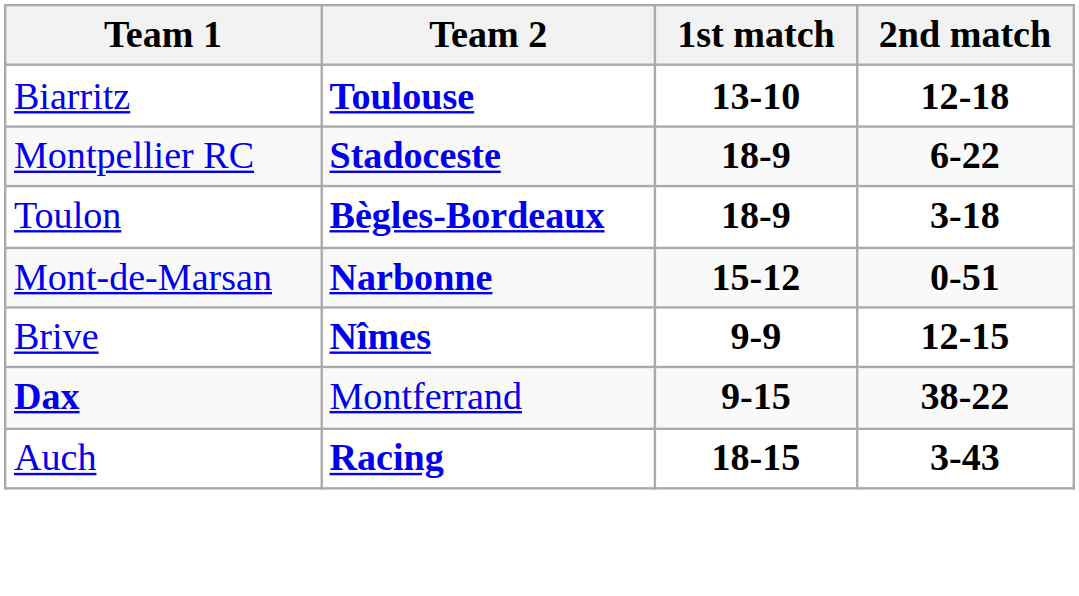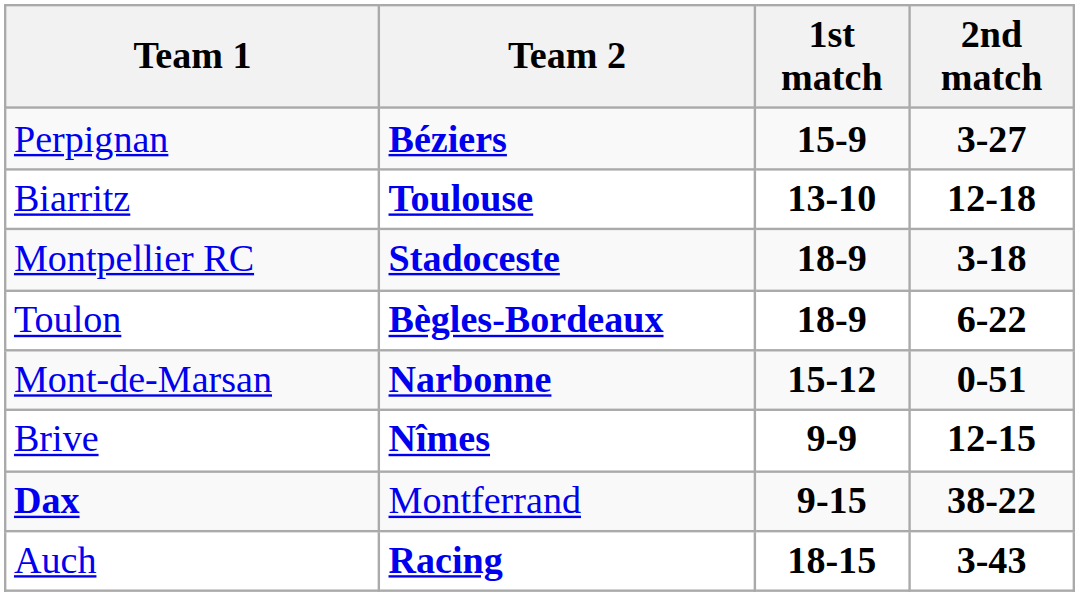 <table class="wikitable" width=450>
 <tr>
 <th>Team 1</th>
 <th>Team 2</th>
 <th>1st match</th>
 <th>2nd match</th>
+</tr>
+<tr>
+<td width=150><a href='#'>Perpignan</a></td>
+<td width=150><strong><a href='#'>Béziers</a></strong></td>
+<td align="center"><strong>15-9</strong></td>
+<td align="center"><strong>3-27</strong></td>
 </tr>
 <tr bgcolor="white">
 <td><a href='#'>Biarritz</a></td>
 <td><strong><a href='#'>Toulouse</a></strong></td>
 <td align="center"><strong>13-10</strong></td>
 <td align="center"><strong>12-18</strong></td>
 </tr>
 <tr>
 <td><a href='#'>Montpellier RC</a></td>
 <td><strong><a href='#'>Stadoceste</a></strong></td>
 <td align="center"><strong>18-9</strong></td>
-<td align="center"><strong>6-22</strong></td>
+<td align="center"><strong>3-18</strong></td>
 </tr>
 <tr bgcolor="white">
 <td><a href='#'>Toulon</a></td>
 <td><strong><a href='#'>Bègles-Bordeaux</a></strong></td>
 <td align="center"><strong>18-9</strong></td>
-<td align="center"><strong>3-18</strong></td>
+<td align="center"><strong>6-22</strong></td>
 </tr>
 <tr>
 <td><a href='#'>Mont-de-Marsan</a></td>
 <td><strong><a href='#'>Narbonne</a></strong></td>
 <td align="center"><strong>15-12</strong></td>
 <td align="center"><strong>0-51</strong></td>
 </tr>
 <tr bgcolor="white">
 <td><a href='#'>Brive</a></td>
 <td><strong><a href='#'>Nîmes</a></strong></td>
 <td align="center"><strong>9-9</strong></td>
 <td align="center"><strong>12-15</strong></td>
 </tr>
 <tr>
 <td><strong><a href='#'>Dax</a></strong></td>
 <td><a href='#'>Montferrand</a></td>
 <td align="center"><strong>9-15</strong></td>
 <td align="center"><strong>38-22</strong></td>
 </tr>
 <tr bgcolor="white">
 <td><a href='#'>Auch</a></td>
 <td><strong><a href='#'>Racing</a></strong></td>
 <td align="center"><strong>18-15</strong></td>
 <td align="center"><strong>3-43</strong></td>
 </tr>
 </table>
